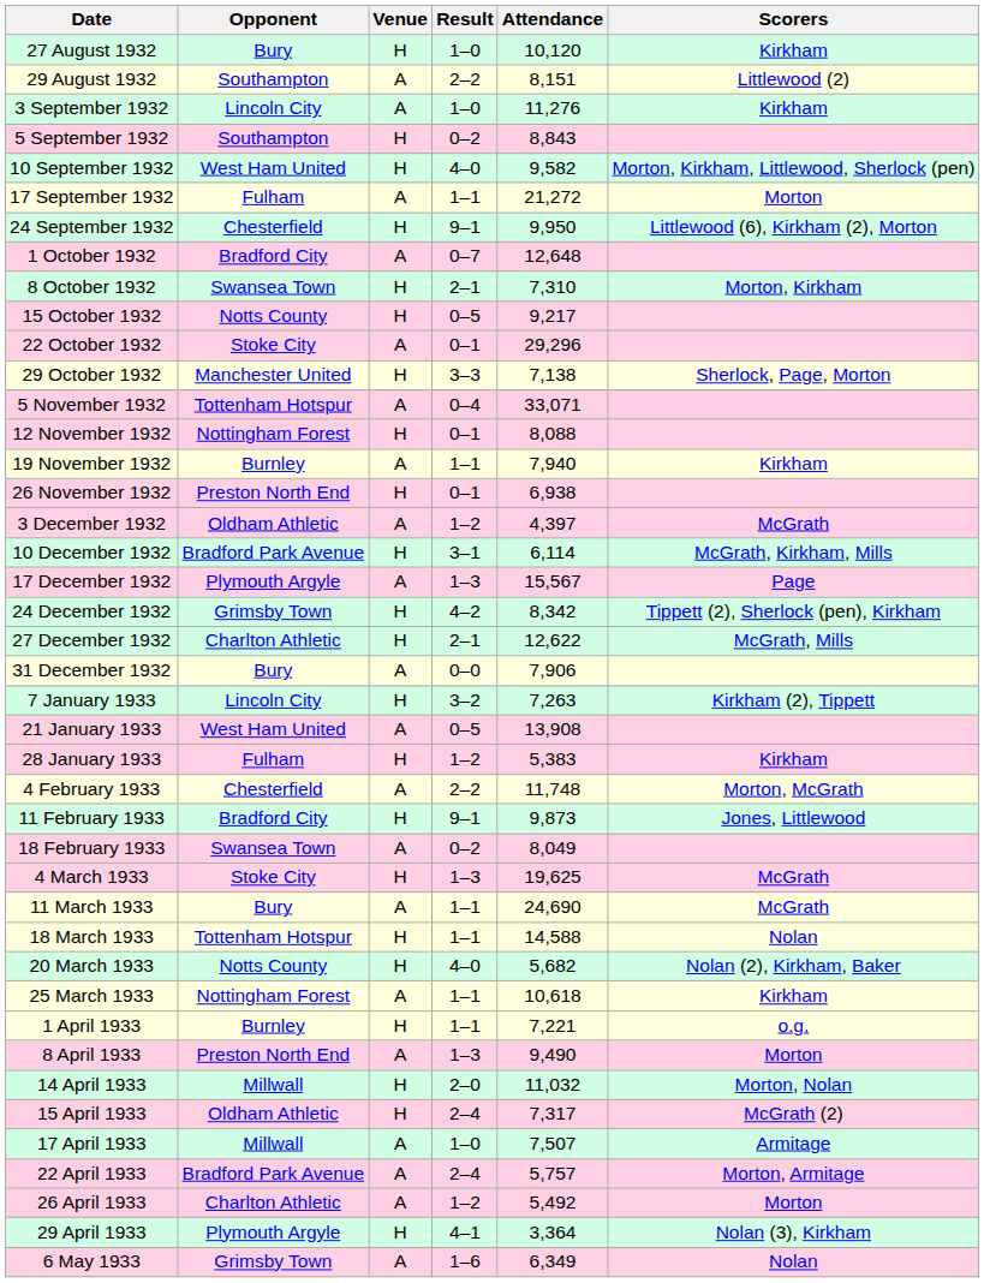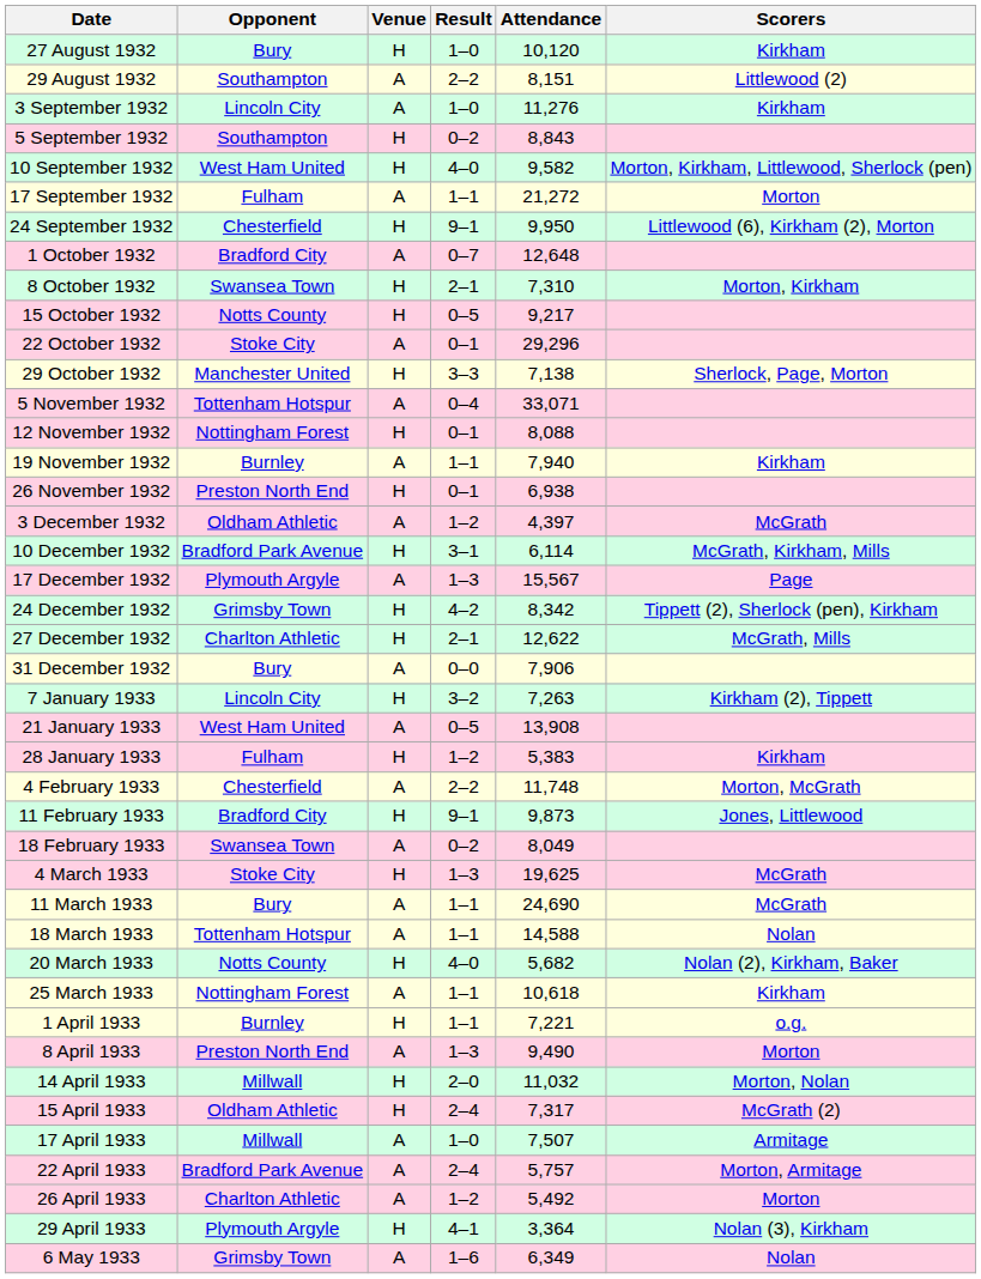 <table class="wikitable sortable" style="text-align:center;">
 <tr>
 <th>Date</th>
 <th>Opponent</th>
 <th>Venue</th>
 <th>Result</th>
 <th>Attendance</th>
 <th>Scorers</th>
 </tr>
 <tr style="background:#d0ffe3;">
 <td>27 August 1932</td>
 <td><a href='#'>Bury</a></td>
 <td>H</td>
 <td>1–0</td>
 <td>10,120</td>
 <td><a href='#'>Kirkham</a></td>
 </tr>
 <tr style="background:#ffd;">
 <td>29 August 1932</td>
 <td><a href='#'>Southampton</a></td>
 <td>A</td>
 <td>2–2</td>
 <td>8,151</td>
 <td><a href='#'>Littlewood</a> (2)</td>
 </tr>
 <tr style="background:#d0ffe3;">
 <td>3 September 1932</td>
 <td><a href='#'>Lincoln City</a></td>
 <td>A</td>
 <td>1–0</td>
 <td>11,276</td>
 <td><a href='#'>Kirkham</a></td>
 </tr>
 <tr style="background:#ffd0e3;">
 <td>5 September 1932</td>
 <td><a href='#'>Southampton</a></td>
 <td>H</td>
 <td>0–2</td>
 <td>8,843</td>
 <td></td>
 </tr>
 <tr style="background:#d0ffe3;">
 <td>10 September 1932</td>
 <td><a href='#'>West Ham United</a></td>
 <td>H</td>
 <td>4–0</td>
 <td>9,582</td>
 <td><a href='#'>Morton</a>, <a href='#'>Kirkham</a>, <a href='#'>Littlewood</a>, <a href='#'>Sherlock</a> (pen)</td>
 </tr>
 <tr style="background:#ffd;">
 <td>17 September 1932</td>
 <td><a href='#'>Fulham</a></td>
 <td>A</td>
 <td>1–1</td>
 <td>21,272</td>
 <td><a href='#'>Morton</a></td>
 </tr>
 <tr style="background:#d0ffe3;">
 <td>24 September 1932</td>
 <td><a href='#'>Chesterfield</a></td>
 <td>H</td>
 <td>9–1</td>
 <td>9,950</td>
 <td><a href='#'>Littlewood</a> (6), <a href='#'>Kirkham</a> (2), <a href='#'>Morton</a></td>
 </tr>
 <tr style="background:#ffd0e3;">
 <td>1 October 1932</td>
 <td><a href='#'>Bradford City</a></td>
 <td>A</td>
 <td>0–7</td>
 <td>12,648</td>
 <td></td>
 </tr>
 <tr style="background:#d0ffe3;">
 <td>8 October 1932</td>
 <td><a href='#'>Swansea Town</a></td>
 <td>H</td>
 <td>2–1</td>
 <td>7,310</td>
 <td><a href='#'>Morton</a>, <a href='#'>Kirkham</a></td>
 </tr>
 <tr style="background:#ffd0e3;">
 <td>15 October 1932</td>
 <td><a href='#'>Notts County</a></td>
 <td>H</td>
 <td>0–5</td>
 <td>9,217</td>
 <td></td>
 </tr>
 <tr style="background:#ffd0e3;">
 <td>22 October 1932</td>
 <td><a href='#'>Stoke City</a></td>
 <td>A</td>
 <td>0–1</td>
 <td>29,296</td>
 <td></td>
 </tr>
 <tr style="background:#ffd;">
 <td>29 October 1932</td>
 <td><a href='#'>Manchester United</a></td>
 <td>H</td>
 <td>3–3</td>
 <td>7,138</td>
 <td><a href='#'>Sherlock</a>, <a href='#'>Page</a>, <a href='#'>Morton</a></td>
 </tr>
 <tr style="background:#ffd0e3;">
 <td>5 November 1932</td>
 <td><a href='#'>Tottenham Hotspur</a></td>
 <td>A</td>
 <td>0–4</td>
 <td>33,071</td>
 <td></td>
 </tr>
 <tr style="background:#ffd0e3;">
 <td>12 November 1932</td>
 <td><a href='#'>Nottingham Forest</a></td>
 <td>H</td>
 <td>0–1</td>
 <td>8,088</td>
 <td></td>
 </tr>
 <tr style="background:#ffd;">
 <td>19 November 1932</td>
 <td><a href='#'>Burnley</a></td>
 <td>A</td>
 <td>1–1</td>
 <td>7,940</td>
 <td><a href='#'>Kirkham</a></td>
 </tr>
 <tr style="background:#ffd0e3;">
 <td>26 November 1932</td>
 <td><a href='#'>Preston North End</a></td>
 <td>H</td>
 <td>0–1</td>
 <td>6,938</td>
 <td></td>
 </tr>
 <tr style="background:#ffd0e3;">
 <td>3 December 1932</td>
 <td><a href='#'>Oldham Athletic</a></td>
 <td>A</td>
 <td>1–2</td>
 <td>4,397</td>
 <td><a href='#'>McGrath</a></td>
 </tr>
 <tr style="background:#d0ffe3;">
 <td>10 December 1932</td>
 <td><a href='#'>Bradford Park Avenue</a></td>
 <td>H</td>
 <td>3–1</td>
 <td>6,114</td>
 <td><a href='#'>McGrath</a>, <a href='#'>Kirkham</a>, <a href='#'>Mills</a></td>
 </tr>
 <tr style="background:#ffd0e3;">
 <td>17 December 1932</td>
 <td><a href='#'>Plymouth Argyle</a></td>
 <td>A</td>
 <td>1–3</td>
 <td>15,567</td>
 <td><a href='#'>Page</a></td>
 </tr>
 <tr style="background:#d0ffe3;">
 <td>24 December 1932</td>
 <td><a href='#'>Grimsby Town</a></td>
 <td>H</td>
 <td>4–2</td>
 <td>8,342</td>
 <td><a href='#'>Tippett</a> (2), <a href='#'>Sherlock</a> (pen), <a href='#'>Kirkham</a></td>
 </tr>
 <tr style="background:#d0ffe3;">
 <td>27 December 1932</td>
 <td><a href='#'>Charlton Athletic</a></td>
 <td>H</td>
 <td>2–1</td>
 <td>12,622</td>
 <td><a href='#'>McGrath</a>, <a href='#'>Mills</a></td>
 </tr>
 <tr style="background:#ffd;">
 <td>31 December 1932</td>
 <td><a href='#'>Bury</a></td>
 <td>A</td>
 <td>0–0</td>
 <td>7,906</td>
 <td></td>
 </tr>
 <tr style="background:#d0ffe3;">
 <td>7 January 1933</td>
 <td><a href='#'>Lincoln City</a></td>
 <td>H</td>
 <td>3–2</td>
 <td>7,263</td>
 <td><a href='#'>Kirkham</a> (2), <a href='#'>Tippett</a></td>
 </tr>
 <tr style="background:#ffd0e3;">
 <td>21 January 1933</td>
 <td><a href='#'>West Ham United</a></td>
 <td>A</td>
 <td>0–5</td>
 <td>13,908</td>
 <td></td>
 </tr>
 <tr style="background:#ffd0e3;">
 <td>28 January 1933</td>
 <td><a href='#'>Fulham</a></td>
 <td>H</td>
 <td>1–2</td>
 <td>5,383</td>
 <td><a href='#'>Kirkham</a></td>
 </tr>
 <tr style="background:#ffd;">
 <td>4 February 1933</td>
 <td><a href='#'>Chesterfield</a></td>
 <td>A</td>
 <td>2–2</td>
 <td>11,748</td>
 <td><a href='#'>Morton</a>, <a href='#'>McGrath</a></td>
 </tr>
 <tr style="background:#d0ffe3;">
 <td>11 February 1933</td>
 <td><a href='#'>Bradford City</a></td>
 <td>H</td>
 <td>9–1</td>
 <td>9,873</td>
 <td><a href='#'>Jones</a>, <a href='#'>Littlewood</a></td>
 </tr>
 <tr style="background:#ffd0e3;">
 <td>18 February 1933</td>
 <td><a href='#'>Swansea Town</a></td>
 <td>A</td>
 <td>0–2</td>
 <td>8,049</td>
 <td></td>
 </tr>
 <tr style="background:#ffd0e3;">
 <td>4 March 1933</td>
 <td><a href='#'>Stoke City</a></td>
 <td>H</td>
 <td>1–3</td>
 <td>19,625</td>
 <td><a href='#'>McGrath</a></td>
 </tr>
 <tr style="background:#ffd;">
 <td>11 March 1933</td>
 <td><a href='#'>Bury</a></td>
 <td>A</td>
 <td>1–1</td>
 <td>24,690</td>
 <td><a href='#'>McGrath</a></td>
 </tr>
 <tr style="background:#ffd;">
 <td>18 March 1933</td>
 <td><a href='#'>Tottenham Hotspur</a></td>
-<td>H</td>
+<td>A</td>
 <td>1–1</td>
 <td>14,588</td>
 <td><a href='#'>Nolan</a></td>
 </tr>
 <tr style="background:#d0ffe3;">
 <td>20 March 1933</td>
 <td><a href='#'>Notts County</a></td>
 <td>H</td>
 <td>4–0</td>
 <td>5,682</td>
 <td><a href='#'>Nolan</a> (2), <a href='#'>Kirkham</a>, <a href='#'>Baker</a></td>
 </tr>
 <tr style="background:#ffd;">
 <td>25 March 1933</td>
 <td><a href='#'>Nottingham Forest</a></td>
 <td>A</td>
 <td>1–1</td>
 <td>10,618</td>
 <td><a href='#'>Kirkham</a></td>
 </tr>
 <tr style="background:#ffd;">
 <td>1 April 1933</td>
 <td><a href='#'>Burnley</a></td>
 <td>H</td>
 <td>1–1</td>
 <td>7,221</td>
 <td><a href='#'>o.g.</a></td>
 </tr>
 <tr style="background:#ffd0e3;">
 <td>8 April 1933</td>
 <td><a href='#'>Preston North End</a></td>
 <td>A</td>
 <td>1–3</td>
 <td>9,490</td>
 <td><a href='#'>Morton</a></td>
 </tr>
 <tr style="background:#d0ffe3;">
 <td>14 April 1933</td>
 <td><a href='#'>Millwall</a></td>
 <td>H</td>
 <td>2–0</td>
 <td>11,032</td>
 <td><a href='#'>Morton</a>, <a href='#'>Nolan</a></td>
 </tr>
 <tr style="background:#ffd0e3;">
 <td>15 April 1933</td>
 <td><a href='#'>Oldham Athletic</a></td>
 <td>H</td>
 <td>2–4</td>
 <td>7,317</td>
 <td><a href='#'>McGrath</a> (2)</td>
 </tr>
 <tr style="background:#d0ffe3;">
 <td>17 April 1933</td>
 <td><a href='#'>Millwall</a></td>
 <td>A</td>
 <td>1–0</td>
 <td>7,507</td>
 <td><a href='#'>Armitage</a></td>
 </tr>
 <tr style="background:#ffd0e3;">
 <td>22 April 1933</td>
 <td><a href='#'>Bradford Park Avenue</a></td>
 <td>A</td>
 <td>2–4</td>
 <td>5,757</td>
 <td><a href='#'>Morton</a>, <a href='#'>Armitage</a></td>
 </tr>
 <tr style="background:#ffd0e3;">
 <td>26 April 1933</td>
 <td><a href='#'>Charlton Athletic</a></td>
 <td>A</td>
 <td>1–2</td>
 <td>5,492</td>
 <td><a href='#'>Morton</a></td>
 </tr>
 <tr style="background:#d0ffe3;">
 <td>29 April 1933</td>
 <td><a href='#'>Plymouth Argyle</a></td>
 <td>H</td>
 <td>4–1</td>
 <td>3,364</td>
 <td><a href='#'>Nolan</a> (3), <a href='#'>Kirkham</a></td>
 </tr>
 <tr style="background:#ffd0e3;">
 <td>6 May 1933</td>
 <td><a href='#'>Grimsby Town</a></td>
 <td>A</td>
 <td>1–6</td>
 <td>6,349</td>
 <td><a href='#'>Nolan</a></td>
 </tr>
 </table>
